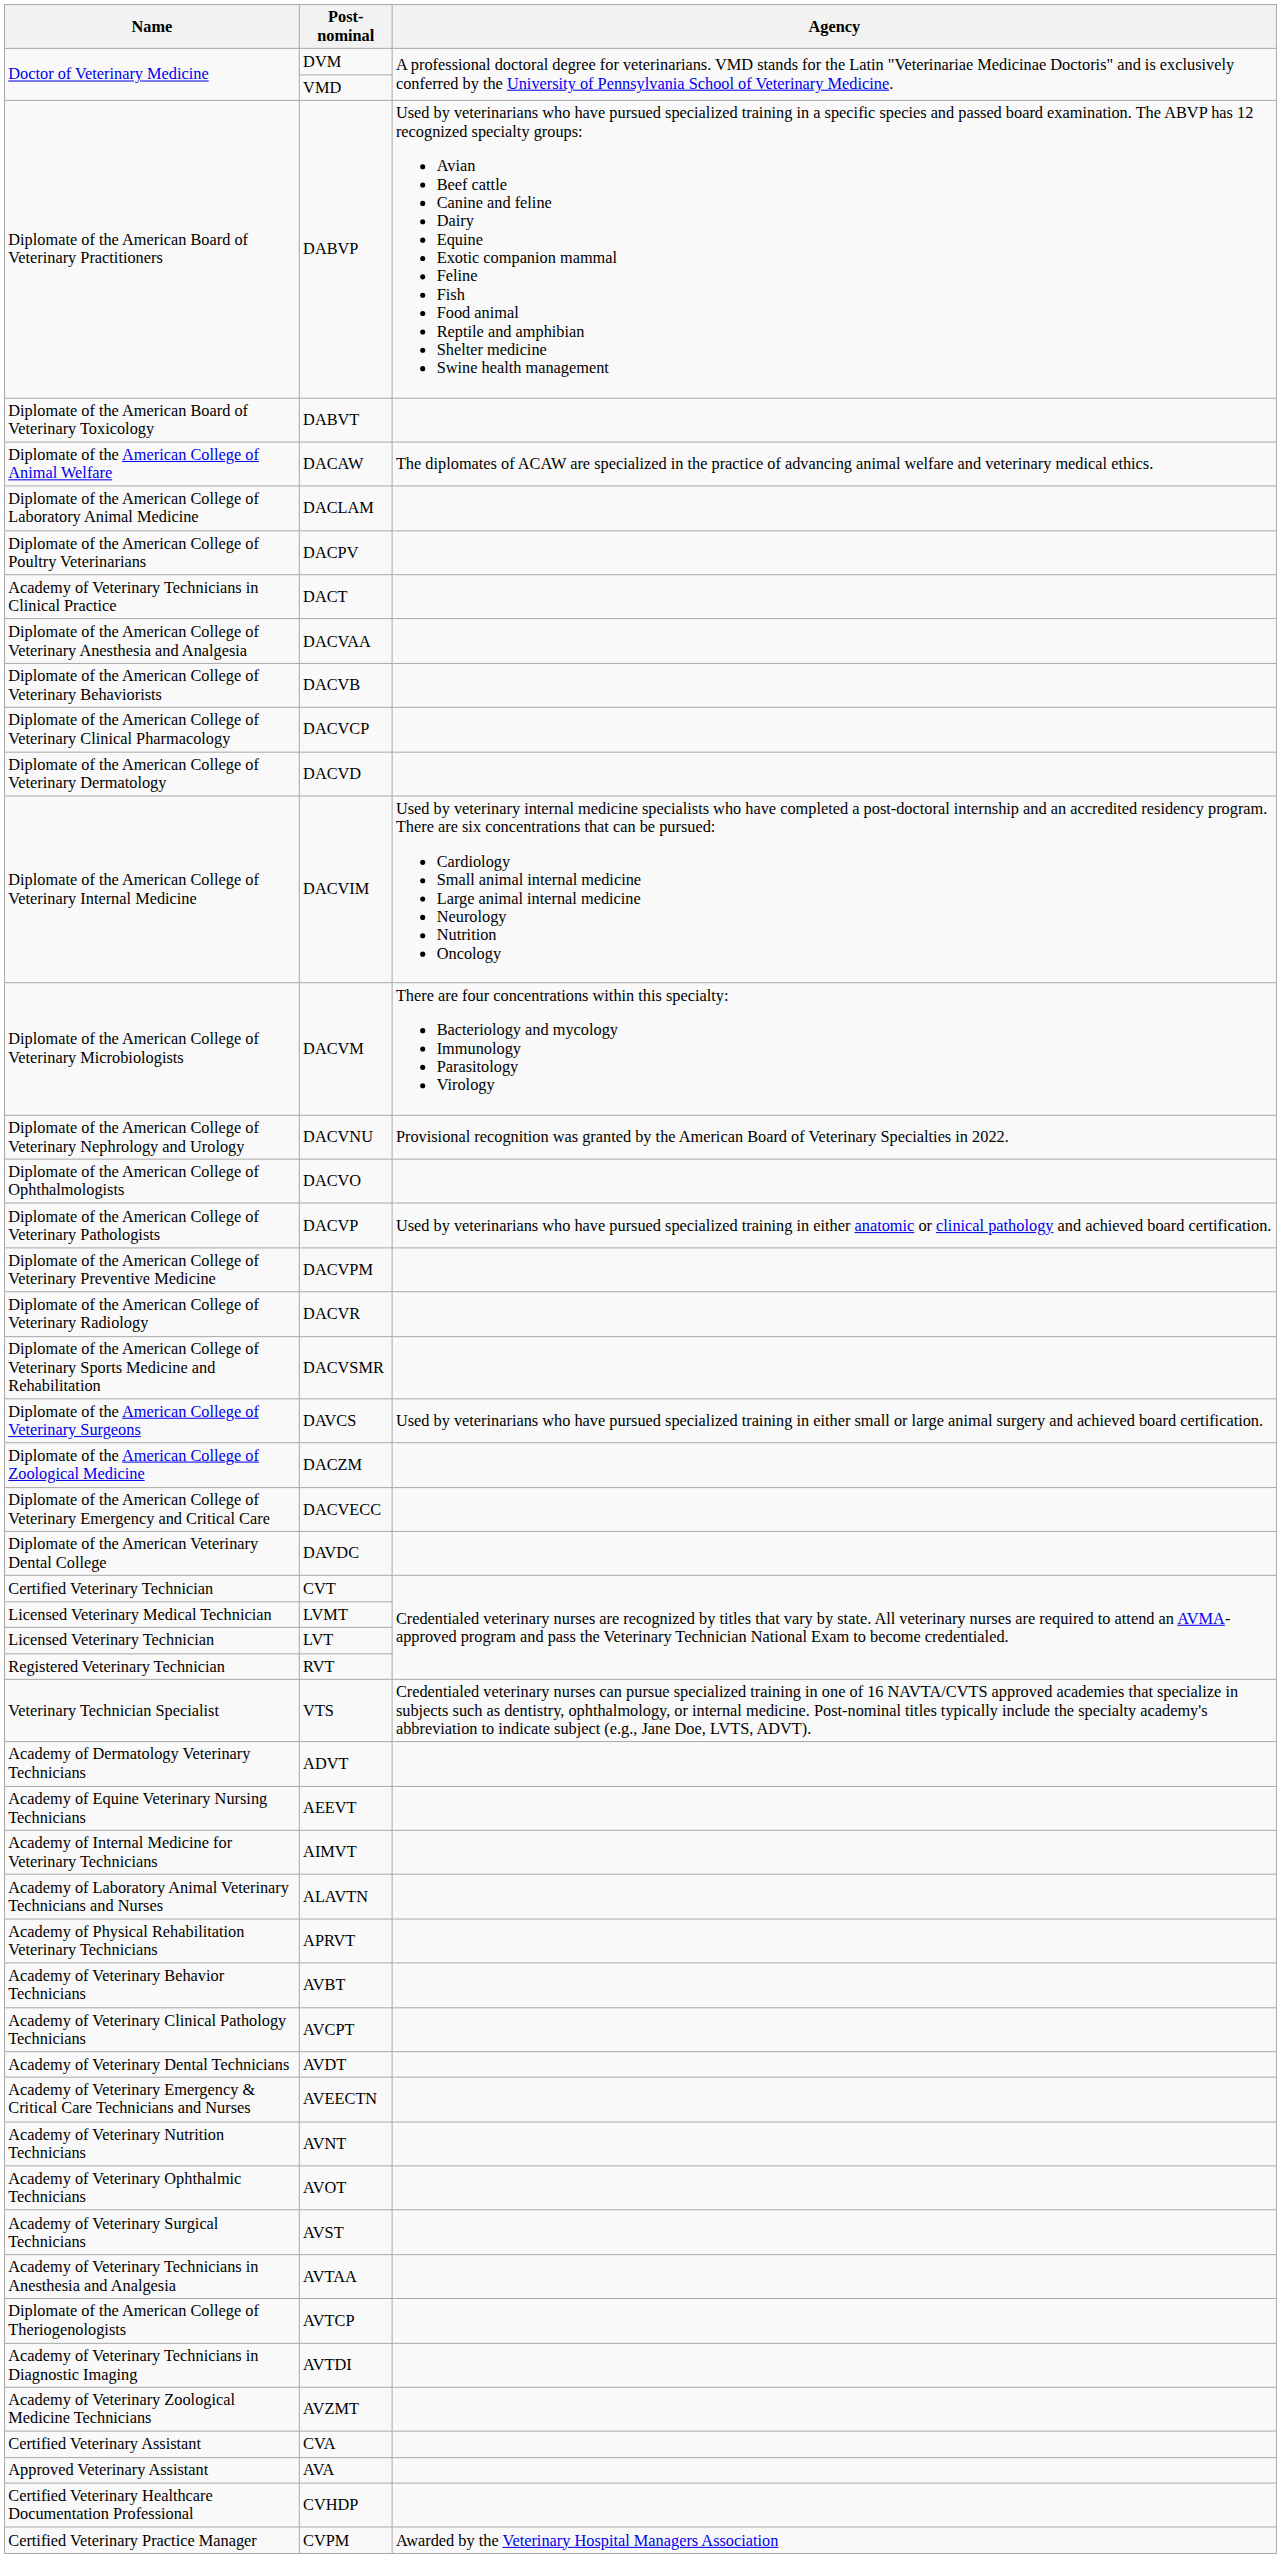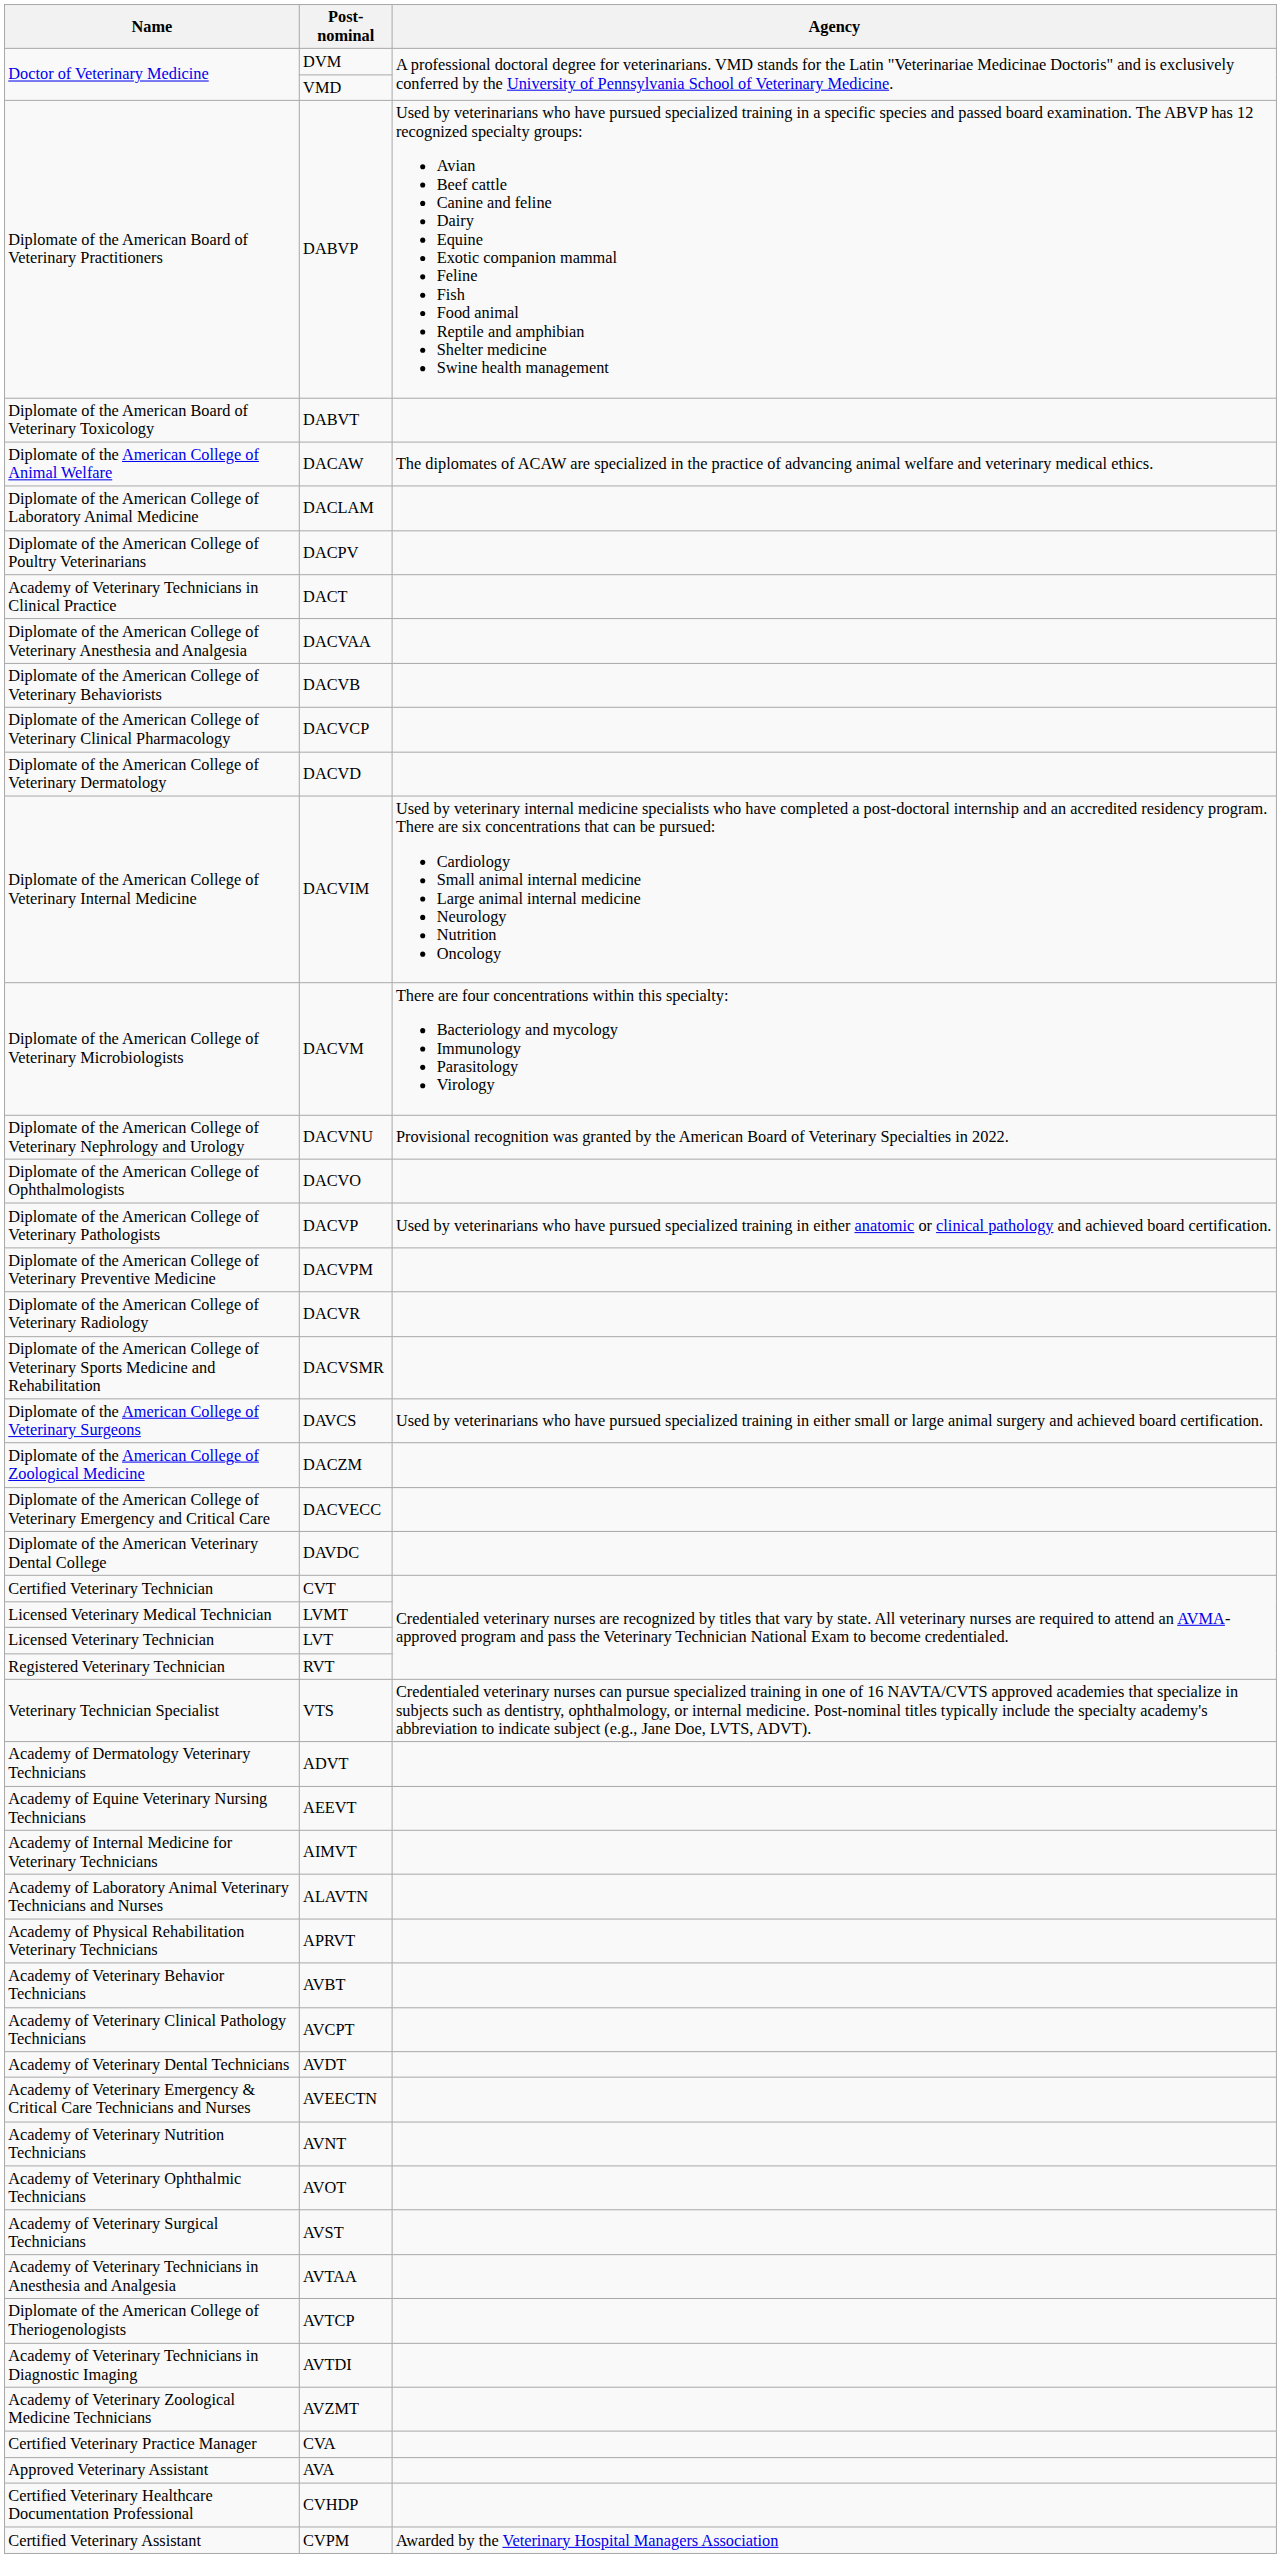 <table class="wikitable sortable">
 <tr>
 <th>Name</th>
 <th>Post-nominal</th>
 <th>Agency</th>
 </tr>
 <tr>
 <td rowspan="2"><a href='#'>Doctor of Veterinary Medicine</a></td>
 <td>DVM</td>
 <td rowspan="2">A professional doctoral degree for veterinarians. VMD stands for the Latin "Veterinariae Medicinae Doctoris" and is exclusively conferred by the <a href='#'>University of Pennsylvania School of Veterinary Medicine</a>.</td>
 </tr>
 <tr>
 <td>VMD</td>
 </tr>
 <tr>
 <td>Diplomate of the American Board of Veterinary Practitioners</td>
 <td>DABVP</td>
 <td>Used by veterinarians who have pursued specialized training in a specific species and passed board examination. The ABVP has 12 recognized specialty groups:<br><ul><li>Avian</li><li>Beef cattle</li><li>Canine and feline</li><li>Dairy</li><li>Equine</li><li>Exotic companion mammal</li><li>Feline</li><li>Fish</li><li>Food animal</li><li>Reptile and amphibian</li><li>Shelter medicine</li><li>Swine health management</li></ul></td>
 </tr>
 <tr>
 <td>Diplomate of the American Board of Veterinary Toxicology</td>
 <td>DABVT</td>
 <td></td>
 </tr>
 <tr>
 <td>Diplomate of the <a href='#'>American College of Animal Welfare</a></td>
 <td>DACAW</td>
 <td>The diplomates of ACAW are specialized in the practice of advancing animal welfare and veterinary medical ethics. </td>
 </tr>
 <tr>
 <td>Diplomate of the American College of Laboratory Animal Medicine</td>
 <td>DACLAM</td>
 <td></td>
 </tr>
 <tr>
 <td>Diplomate of the American College of Poultry Veterinarians</td>
 <td>DACPV</td>
 <td></td>
 </tr>
 <tr>
 <td>Academy of Veterinary Technicians in Clinical Practice</td>
 <td>DACT</td>
 <td></td>
 </tr>
 <tr>
 <td>Diplomate of the American College of Veterinary Anesthesia and Analgesia</td>
 <td>DACVAA</td>
 <td></td>
 </tr>
 <tr>
 <td>Diplomate of the American College of Veterinary Behaviorists</td>
 <td>DACVB</td>
 <td></td>
 </tr>
 <tr>
 <td>Diplomate of the American College of Veterinary Clinical Pharmacology</td>
 <td>DACVCP</td>
 <td></td>
 </tr>
 <tr>
 <td>Diplomate of the American College of Veterinary Dermatology</td>
 <td>DACVD</td>
 <td></td>
 </tr>
 <tr>
 <td>Diplomate of the American College of Veterinary Internal Medicine</td>
 <td>DACVIM</td>
 <td>Used by veterinary internal medicine specialists who have completed a post-doctoral internship and an accredited residency program. There are six concentrations that can be pursued:<br><ul><li>Cardiology</li><li>Small animal internal medicine</li><li>Large animal internal medicine</li><li>Neurology</li><li>Nutrition</li><li>Oncology</li></ul></td>
 </tr>
 <tr>
 <td>Diplomate of the American College of Veterinary Microbiologists</td>
 <td>DACVM</td>
 <td>There are four concentrations within this specialty:<br><ul><li>Bacteriology and mycology</li><li>Immunology</li><li>Parasitology</li><li>Virology</li></ul></td>
 </tr>
 <tr>
 <td>Diplomate of the American College of Veterinary Nephrology and Urology</td>
 <td>DACVNU</td>
 <td>Provisional recognition was granted by the American Board of Veterinary Specialties in 2022.</td>
 </tr>
 <tr>
 <td>Diplomate of the American College of Ophthalmologists</td>
 <td>DACVO</td>
 <td></td>
 </tr>
 <tr>
 <td>Diplomate of the American College of Veterinary Pathologists</td>
 <td>DACVP</td>
 <td>Used by veterinarians who have pursued specialized training in either <a href='#'>anatomic</a> or <a href='#'>clinical pathology</a> and achieved board certification.</td>
 </tr>
 <tr>
 <td>Diplomate of the American College of Veterinary Preventive Medicine</td>
 <td>DACVPM</td>
 <td></td>
 </tr>
 <tr>
 <td>Diplomate of the American College of Veterinary Radiology</td>
 <td>DACVR</td>
 <td></td>
 </tr>
 <tr>
 <td>Diplomate of the American College of Veterinary Sports Medicine and Rehabilitation</td>
 <td>DACVSMR</td>
 <td></td>
 </tr>
 <tr>
 <td>Diplomate of the <a href='#'>American College of Veterinary Surgeons</a></td>
 <td>DAVCS</td>
 <td>Used by veterinarians who have pursued specialized training in either small or large animal surgery and achieved board certification.</td>
 </tr>
 <tr>
 <td>Diplomate of the <a href='#'>American College of Zoological Medicine</a></td>
 <td>DACZM</td>
 <td></td>
 </tr>
 <tr>
 <td>Diplomate of the American College of Veterinary Emergency and Critical Care</td>
 <td>DACVECC</td>
 <td></td>
 </tr>
 <tr>
 <td>Diplomate of the American Veterinary Dental College</td>
 <td>DAVDC</td>
 <td></td>
 </tr>
 <tr>
 <td>Certified Veterinary Technician</td>
 <td>CVT</td>
 <td rowspan="4">Credentialed veterinary nurses are recognized by titles that vary by state. All veterinary nurses are required to attend an <a href='#'>AVMA</a>-approved program and pass the Veterinary Technician National Exam to become credentialed.</td>
 </tr>
 <tr>
 <td>Licensed Veterinary Medical Technician</td>
 <td>LVMT</td>
 </tr>
 <tr>
 <td>Licensed Veterinary Technician</td>
 <td>LVT</td>
 </tr>
 <tr>
 <td>Registered Veterinary Technician</td>
 <td>RVT</td>
 </tr>
 <tr>
 <td>Veterinary Technician Specialist</td>
 <td>VTS</td>
 <td>Credentialed veterinary nurses can pursue specialized training in one of 16 NAVTA/CVTS approved academies that specialize in subjects such as dentistry, ophthalmology, or internal medicine. Post-nominal titles typically include the specialty academy's abbreviation to indicate subject (e.g., Jane Doe, LVTS, ADVT).</td>
 </tr>
 <tr>
 <td>Academy of Dermatology Veterinary Technicians</td>
 <td>ADVT</td>
 <td></td>
 </tr>
 <tr>
 <td>Academy of Equine Veterinary Nursing Technicians</td>
 <td>AEEVT</td>
 <td></td>
 </tr>
 <tr>
 <td>Academy of Internal Medicine for Veterinary Technicians</td>
 <td>AIMVT</td>
 <td></td>
 </tr>
 <tr>
 <td>Academy of Laboratory Animal Veterinary Technicians and Nurses</td>
 <td>ALAVTN</td>
 <td></td>
 </tr>
 <tr>
 <td>Academy of Physical Rehabilitation Veterinary Technicians</td>
 <td>APRVT</td>
 <td></td>
 </tr>
 <tr>
 <td>Academy of Veterinary Behavior Technicians</td>
 <td>AVBT</td>
 <td></td>
 </tr>
 <tr>
 <td>Academy of Veterinary Clinical Pathology Technicians</td>
 <td>AVCPT</td>
 <td></td>
 </tr>
 <tr>
 <td>Academy of Veterinary Dental Technicians</td>
 <td>AVDT</td>
 <td></td>
 </tr>
 <tr>
 <td>Academy of Veterinary Emergency & Critical Care Technicians and Nurses</td>
 <td>AVEECTN</td>
 <td></td>
 </tr>
 <tr>
 <td>Academy of Veterinary Nutrition Technicians</td>
 <td>AVNT</td>
 <td></td>
 </tr>
 <tr>
 <td>Academy of Veterinary Ophthalmic Technicians</td>
 <td>AVOT</td>
 <td></td>
 </tr>
 <tr>
 <td>Academy of Veterinary Surgical Technicians</td>
 <td>AVST</td>
 <td></td>
 </tr>
 <tr>
 <td>Academy of Veterinary Technicians in Anesthesia and Analgesia</td>
 <td>AVTAA</td>
 <td></td>
 </tr>
 <tr>
 <td>Diplomate of the American College of Theriogenologists</td>
 <td>AVTCP</td>
 <td></td>
 </tr>
 <tr>
 <td>Academy of Veterinary Technicians in Diagnostic Imaging</td>
 <td>AVTDI</td>
 <td></td>
 </tr>
 <tr>
 <td>Academy of Veterinary Zoological Medicine Technicians</td>
 <td>AVZMT</td>
 <td></td>
 </tr>
 <tr>
-<td>Certified Veterinary Assistant</td>
+<td>Certified Veterinary Practice Manager</td>
 <td>CVA</td>
 </tr>
 <tr>
 <td>Approved Veterinary Assistant</td>
 <td>AVA</td>
 <td></td>
 </tr>
 <tr>
 <td>Certified Veterinary Healthcare Documentation Professional</td>
 <td>CVHDP</td>
 <td></td>
 </tr>
 <tr>
-<td>Certified Veterinary Practice Manager</td>
+<td>Certified Veterinary Assistant</td>
 <td>CVPM</td>
 <td>Awarded by the <a href='#'>Veterinary Hospital Managers Association</a></td>
 </tr>
 </table>
